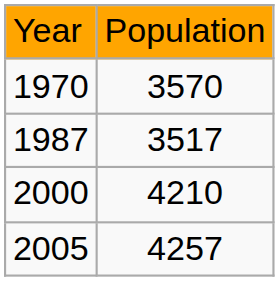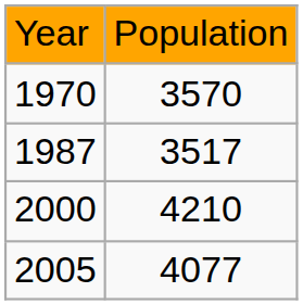 <table class="wikitable">
 <tr bgcolor="orange">
 <td>Year</td>
 <td>Population</td>
 </tr>
 <tr>
 <td>1970</td>
 <td align=center>3570</td>
 </tr>
 <tr>
 <td>1987</td>
 <td align=center>3517</td>
 </tr>
 <tr>
 <td>2000</td>
 <td align=center>4210</td>
 </tr>
 <tr>
 <td>2005</td>
-<td align=center>4257</td>
+<td align=center>4077</td>
 </tr>
 </table>
